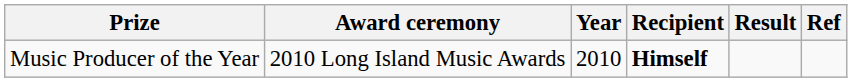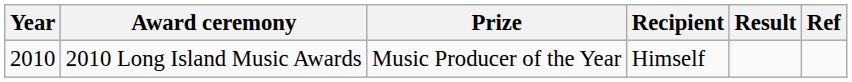 <table class ="wikitable">
 <tr>
+<th>Year</th>
+<th>Award ceremony</th>
 <th>Prize</th>
-<th>Award ceremony</th>
-<th>Year</th>
 <th>Recipient</th>
 <th>Result</th>
 <th>Ref</th>
 </tr>
 <tr>
+<td>2010</td>
+<td>2010 Long Island Music Awards</td>
 <td>Music Producer of the Year</td>
-<td>2010 Long Island Music Awards</td>
-<td>2010</td>
-<td><strong>Himself</strong></td>
+<td>Himself</td>
 <td></td>
 <td></td>
 </tr>
 </table>
